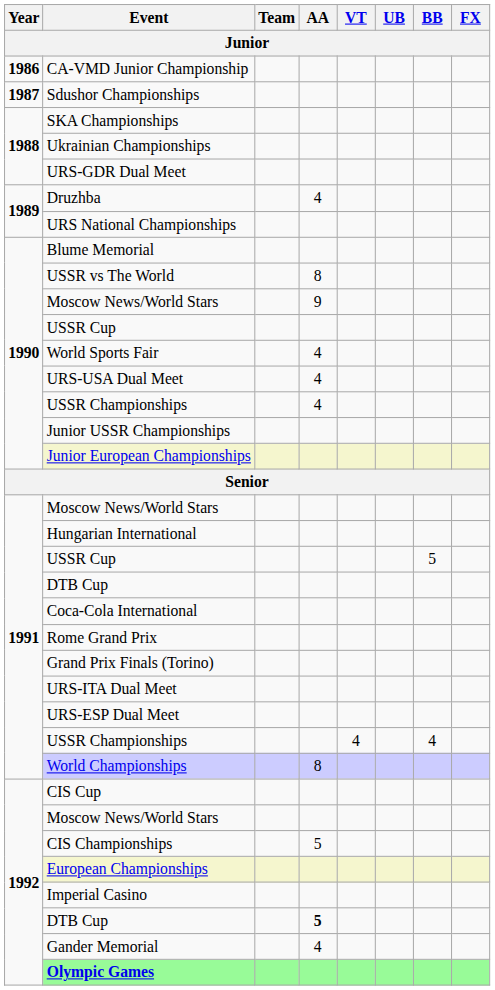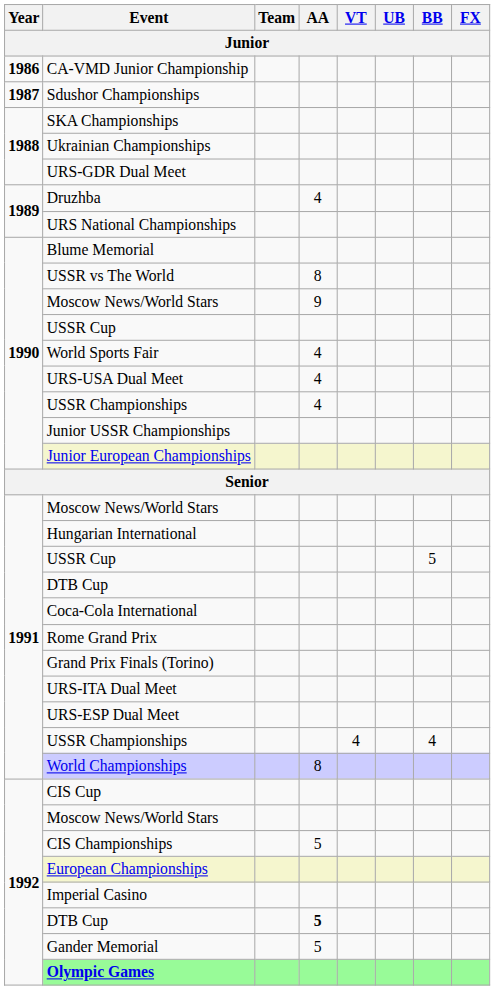 <table class="wikitable" style="text-align:center; font-size:95%;">
 <tr>
 <th align=center>Year</th>
 <th align=center>Event</th>
 <th style="width:30px;">Team</th>
 <th style="width:30px;">AA</th>
 <th style="width:30px;"><a href='#'>VT</a></th>
 <th style="width:30px;"><a href='#'>UB</a></th>
 <th style="width:30px;"><a href='#'>BB</a></th>
 <th style="width:30px;"><a href='#'>FX</a></th>
 </tr>
 <tr>
 <th colspan="8">Junior</th>
 </tr>
 <tr>
 <td rowspan="1"><strong>1986</strong></td>
 <td align=left>CA-VMD Junior Championship</td>
 <td></td>
 <td></td>
 <td></td>
 <td></td>
 <td></td>
 <td></td>
 </tr>
 <tr>
 <td rowspan="1"><strong>1987</strong></td>
 <td align=left>Sdushor Championships</td>
 <td></td>
 <td></td>
 <td></td>
 <td></td>
 <td></td>
 <td></td>
 </tr>
 <tr>
 <td rowspan="3"><strong>1988</strong></td>
 <td align=left>SKA Championships</td>
 <td></td>
 <td></td>
 <td></td>
 <td></td>
 <td></td>
 <td></td>
 </tr>
 <tr>
 <td align=left>Ukrainian Championships</td>
 <td></td>
 <td></td>
 <td></td>
 <td></td>
 <td></td>
 <td></td>
 </tr>
 <tr>
 <td align=left>URS-GDR Dual Meet</td>
 <td></td>
 <td></td>
 <td></td>
 <td></td>
 <td></td>
 <td></td>
 </tr>
 <tr>
 <td rowspan="2"><strong>1989</strong></td>
 <td align=left>Druzhba</td>
 <td></td>
 <td>4</td>
 <td></td>
 <td></td>
 <td></td>
 <td></td>
 </tr>
 <tr>
 <td align=left>URS National Championships</td>
 <td></td>
 <td></td>
 <td></td>
 <td></td>
 <td></td>
 <td></td>
 </tr>
 <tr>
 <td rowspan="9"><strong>1990</strong></td>
 <td align=left>Blume Memorial</td>
 <td></td>
 <td></td>
 <td></td>
 <td></td>
 <td></td>
 <td></td>
 </tr>
 <tr>
 <td align=left>USSR vs The World</td>
 <td></td>
 <td>8</td>
 <td></td>
 <td></td>
 <td></td>
 <td></td>
 </tr>
 <tr>
 <td align=left>Moscow News/World Stars</td>
 <td></td>
 <td>9</td>
 <td></td>
 <td></td>
 <td></td>
 <td></td>
 </tr>
 <tr>
 <td align=left>USSR Cup</td>
 <td></td>
 <td></td>
 <td></td>
 <td></td>
 <td></td>
 <td></td>
 </tr>
 <tr>
 <td align=left>World Sports Fair</td>
 <td></td>
 <td>4</td>
 <td></td>
 <td></td>
 <td></td>
 <td></td>
 </tr>
 <tr>
 <td align=left>URS-USA Dual Meet</td>
 <td></td>
 <td>4</td>
 <td></td>
 <td></td>
 <td></td>
 <td></td>
 </tr>
 <tr>
 <td align=left>USSR Championships</td>
 <td></td>
 <td>4</td>
 <td></td>
 <td></td>
 <td></td>
 <td></td>
 </tr>
 <tr>
 <td align=left>Junior USSR Championships</td>
 <td></td>
 <td></td>
 <td></td>
 <td></td>
 <td></td>
 <td></td>
 </tr>
 <tr bgcolor=#F5F6CE>
 <td align=left><a href='#'>Junior European Championships</a></td>
 <td></td>
 <td></td>
 <td></td>
 <td></td>
 <td></td>
 <td></td>
 </tr>
 <tr>
 <th colspan="8">Senior</th>
 </tr>
 <tr>
 <td rowspan="11"><strong>1991</strong></td>
 <td align=left>Moscow News/World Stars</td>
 <td></td>
 <td></td>
 <td></td>
 <td></td>
 <td></td>
 <td></td>
 </tr>
 <tr>
 <td align=left>Hungarian International</td>
 <td></td>
 <td></td>
 <td></td>
 <td></td>
 <td></td>
 <td></td>
 </tr>
 <tr>
 <td align=left>USSR Cup</td>
 <td></td>
 <td></td>
 <td></td>
 <td></td>
 <td>5</td>
 <td></td>
 </tr>
 <tr>
 <td align=left>DTB Cup</td>
 <td></td>
 <td></td>
 <td></td>
 <td></td>
 <td></td>
 <td></td>
 </tr>
 <tr>
 <td align=left>Coca-Cola International</td>
 <td></td>
 <td></td>
 <td></td>
 <td></td>
 <td></td>
 <td></td>
 </tr>
 <tr>
 <td align=left>Rome Grand Prix</td>
 <td></td>
 <td></td>
 <td></td>
 <td></td>
 <td></td>
 <td></td>
 </tr>
 <tr>
 <td align=left>Grand Prix Finals (Torino)</td>
 <td></td>
 <td></td>
 <td></td>
 <td></td>
 <td></td>
 <td></td>
 </tr>
 <tr>
 <td align=left>URS-ITA Dual Meet</td>
 <td></td>
 <td></td>
 <td></td>
 <td></td>
 <td></td>
 <td></td>
 </tr>
 <tr>
 <td align=left>URS-ESP Dual Meet</td>
 <td></td>
 <td></td>
 <td></td>
 <td></td>
 <td></td>
 <td></td>
 </tr>
 <tr>
 <td align=left>USSR Championships</td>
 <td></td>
 <td></td>
 <td>4</td>
 <td></td>
 <td>4</td>
 <td></td>
 </tr>
 <tr bgcolor=#CCCCFF>
 <td align=left><a href='#'>World Championships</a></td>
 <td></td>
 <td>8</td>
 <td></td>
 <td></td>
 <td></td>
 <td></td>
 </tr>
 <tr>
 <td rowspan="8"><strong>1992</strong></td>
 <td align=left>CIS Cup</td>
 <td></td>
 <td></td>
 <td></td>
 <td></td>
 <td></td>
 <td></td>
 </tr>
 <tr>
 <td align=left>Moscow News/World Stars</td>
 <td></td>
 <td></td>
 <td></td>
 <td></td>
 <td></td>
 <td></td>
 </tr>
 <tr>
 <td align=left>CIS Championships</td>
 <td></td>
 <td>5</td>
 <td></td>
 <td></td>
 <td></td>
 <td></td>
 </tr>
 <tr bgcolor=#F5F6CE>
 <td align=left><a href='#'>European Championships</a> </td>
 <td></td>
 <td></td>
 <td></td>
 <td></td>
 <td></td>
 <td></td>
 </tr>
 <tr>
 <td align=left>Imperial Casino</td>
 <td></td>
 <td></td>
 <td></td>
 <td></td>
 <td></td>
 <td></td>
 </tr>
 <tr>
 <td align=left>DTB Cup</td>
 <td></td>
 <td><strong>5</strong></td>
 <td></td>
 <td></td>
 <td></td>
 <td></td>
 </tr>
 <tr>
 <td align=left>Gander Memorial</td>
 <td></td>
-<td>4</td>
+<td>5</td>
 <td></td>
 <td></td>
 <td></td>
 <td></td>
 </tr>
 <tr bgcolor=98FB98>
 <td align=left><strong><a href='#'>Olympic Games</a></strong> </td>
 <td></td>
 <td></td>
 <td></td>
 <td></td>
 <td></td>
 <td></td>
 </tr>
 </table>
